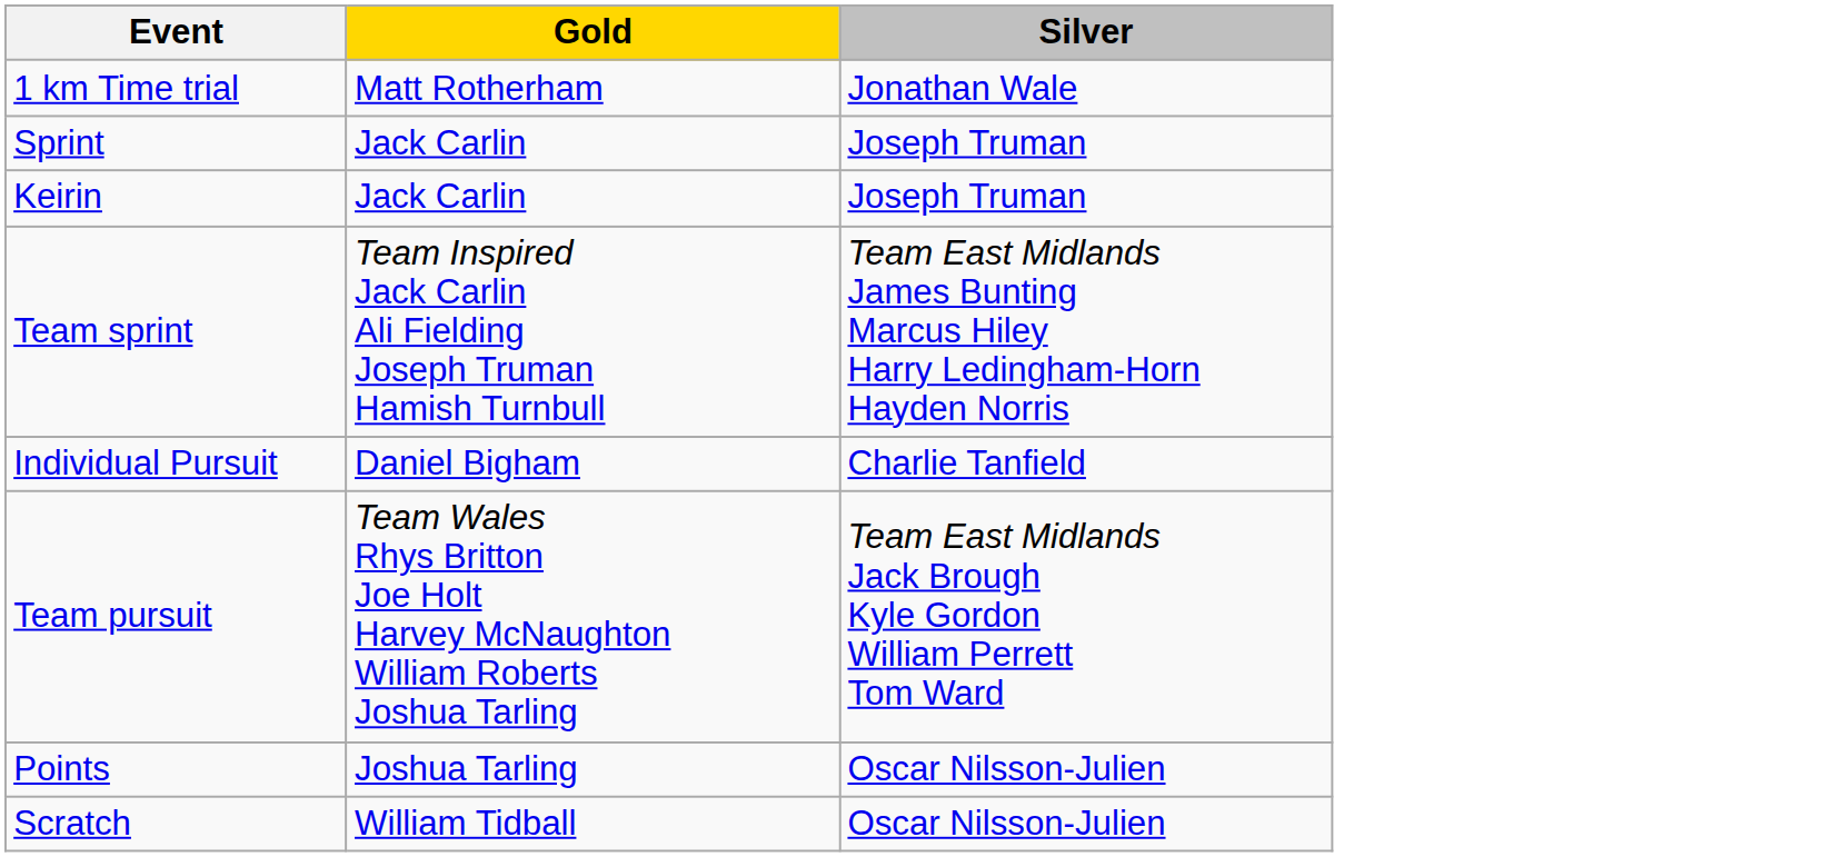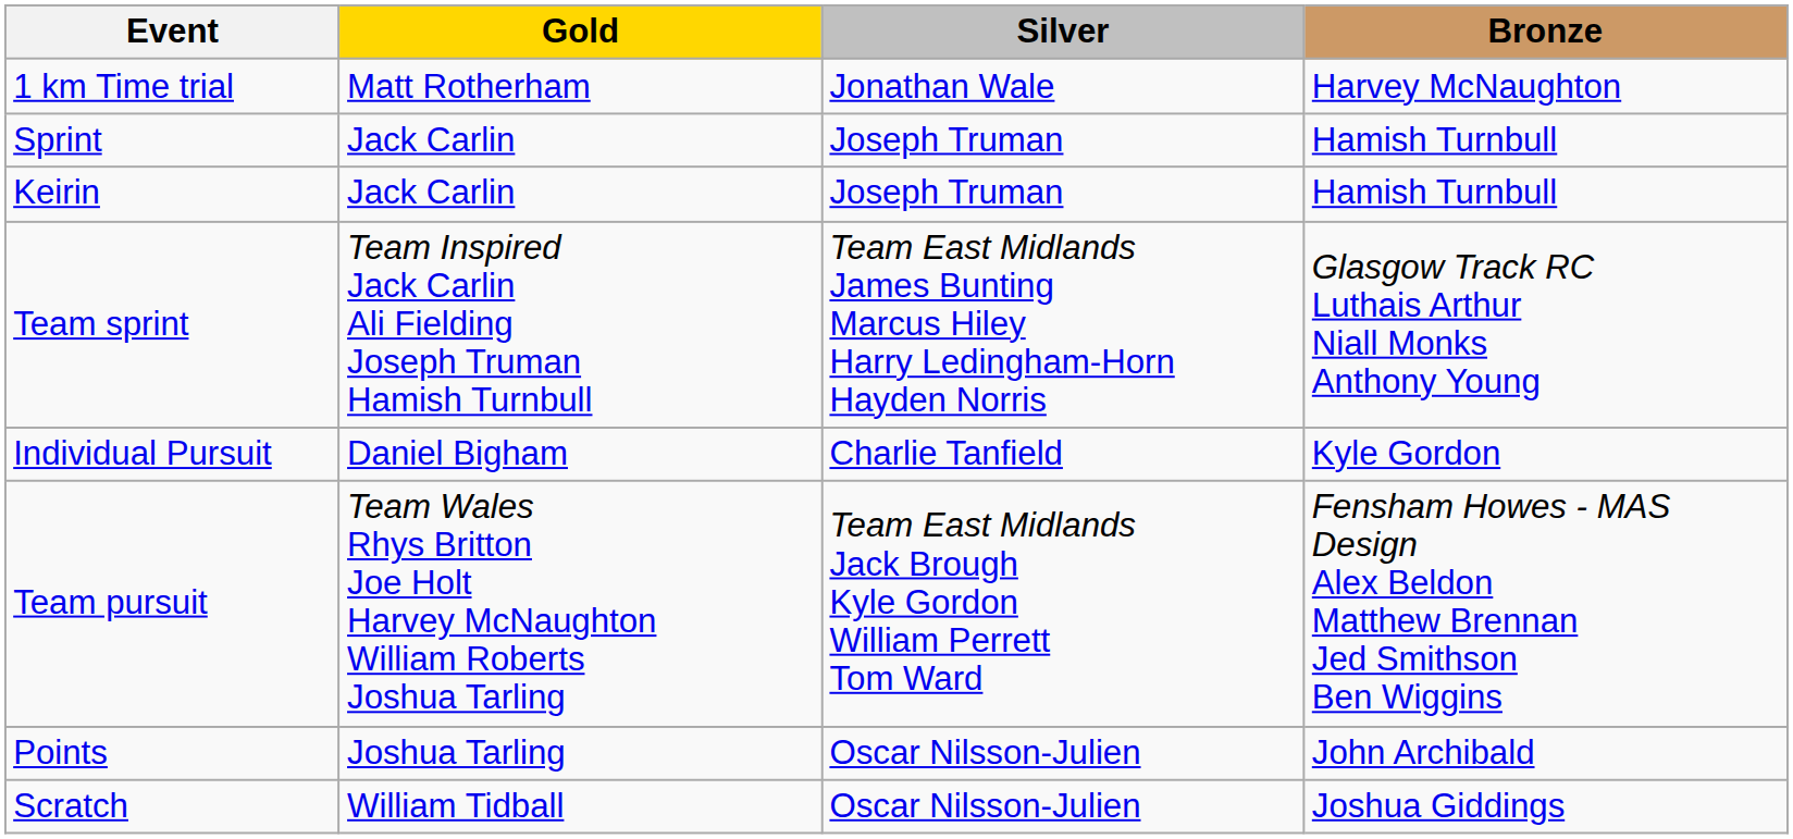 <table class="wikitable" style="font-size: 100%">
 <tr>
 <th width=150>Event</th>
 <th width=220 style="background-color: gold;">Gold</th>
 <th width=220 style="background-color: silver;">Silver</th>
+<th width=220 style="background-color: #cc9966;">Bronze</th>
 </tr>
 <tr>
 <td><a href='#'>1 km Time trial</a></td>
 <td><a href='#'>Matt Rotherham</a></td>
 <td><a href='#'>Jonathan Wale</a></td>
+<td><a href='#'>Harvey McNaughton</a></td>
 </tr>
 <tr>
 <td><a href='#'>Sprint</a></td>
 <td><a href='#'>Jack Carlin</a></td>
 <td><a href='#'>Joseph Truman</a></td>
+<td><a href='#'>Hamish Turnbull</a></td>
 </tr>
 <tr>
 <td><a href='#'>Keirin</a></td>
 <td><a href='#'>Jack Carlin</a></td>
 <td><a href='#'>Joseph Truman</a></td>
+<td><a href='#'>Hamish Turnbull</a></td>
 </tr>
 <tr>
 <td><a href='#'>Team sprint</a></td>
 <td><em>Team Inspired</em><br><a href='#'>Jack Carlin</a><br><a href='#'>Ali Fielding</a><br><a href='#'>Joseph Truman</a><br><a href='#'>Hamish Turnbull</a></td>
 <td><em>Team East Midlands</em><br><a href='#'>James Bunting</a><br><a href='#'>Marcus Hiley</a><br><a href='#'>Harry Ledingham-Horn</a><br><a href='#'>Hayden Norris</a></td>
+<td><em>Glasgow Track RC</em><br><a href='#'>Luthais Arthur</a><br><a href='#'>Niall Monks</a><br><a href='#'>Anthony Young</a></td>
 </tr>
 <tr>
 <td><a href='#'>Individual Pursuit</a></td>
 <td><a href='#'>Daniel Bigham</a></td>
 <td><a href='#'>Charlie Tanfield</a></td>
+<td><a href='#'>Kyle Gordon</a></td>
 </tr>
 <tr>
 <td><a href='#'>Team pursuit</a></td>
 <td><em>Team Wales</em><br><a href='#'>Rhys Britton</a><br><a href='#'>Joe Holt</a><br><a href='#'>Harvey McNaughton</a><br><a href='#'>William Roberts</a><br><a href='#'>Joshua Tarling</a></td>
 <td><em>Team East Midlands</em><br><a href='#'>Jack Brough</a><br><a href='#'>Kyle Gordon</a><br><a href='#'>William Perrett</a><br><a href='#'>Tom Ward</a></td>
+<td><em>Fensham Howes - MAS Design</em><br><a href='#'>Alex Beldon</a><br><a href='#'>Matthew Brennan</a><br><a href='#'>Jed Smithson</a><br><a href='#'>Ben Wiggins</a></td>
 </tr>
 <tr>
 <td><a href='#'>Points</a></td>
 <td><a href='#'>Joshua Tarling</a></td>
 <td><a href='#'>Oscar Nilsson-Julien</a></td>
+<td><a href='#'>John Archibald</a></td>
 </tr>
 <tr>
 <td><a href='#'>Scratch</a></td>
 <td><a href='#'>William Tidball</a></td>
 <td><a href='#'>Oscar Nilsson-Julien</a></td>
+<td><a href='#'>Joshua Giddings</a></td>
 </tr>
 </table>
